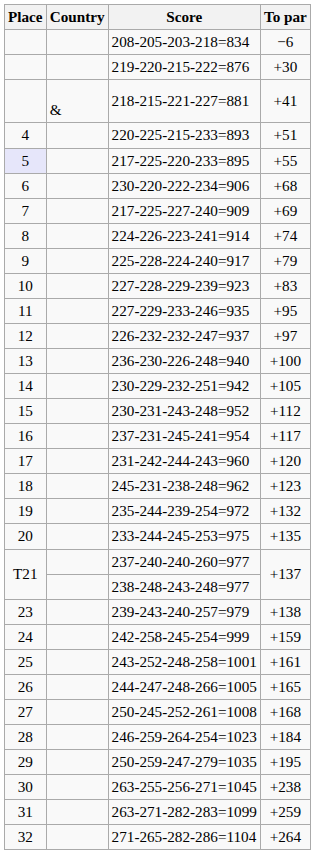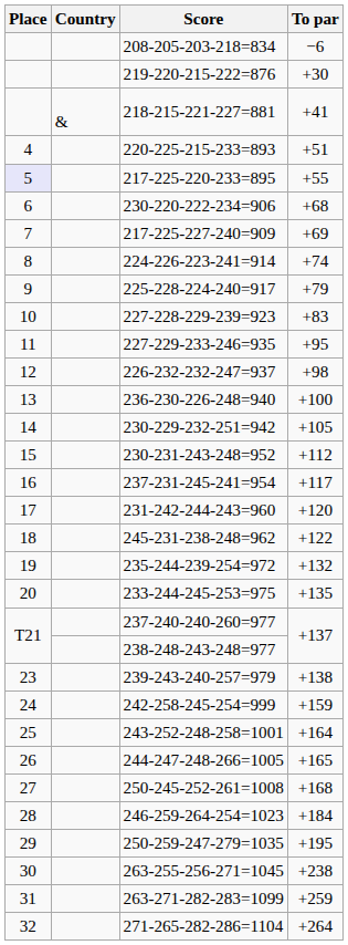 <table class="wikitable" style="font-size:95%;">
 <tr>
 <th>Place</th>
 <th>Country</th>
 <th>Score</th>
 <th>To par</th>
 </tr>
 <tr>
 <td align=center></td>
 <td></td>
 <td>208-205-203-218=834</td>
 <td align=center>−6</td>
 </tr>
 <tr>
 <td align=center></td>
 <td></td>
 <td>219-220-215-222=876</td>
 <td align=center>+30</td>
 </tr>
 <tr>
 <td align=center></td>
 <td><br>& </td>
 <td>218-215-221-227=881</td>
 <td align=center>+41</td>
 </tr>
 <tr>
 <td align=center>4</td>
 <td></td>
 <td>220-225-215-233=893</td>
 <td align=center>+51</td>
 </tr>
 <tr>
 <td align=center style="background: lavender;">5</td>
 <td></td>
 <td>217-225-220-233=895</td>
 <td align=center>+55</td>
 </tr>
 <tr>
 <td align=center>6</td>
 <td></td>
 <td>230-220-222-234=906</td>
 <td align=center>+68</td>
 </tr>
 <tr>
 <td align=center>7</td>
 <td></td>
 <td>217-225-227-240=909</td>
 <td align=center>+69</td>
 </tr>
 <tr>
 <td align=center>8</td>
 <td></td>
 <td>224-226-223-241=914</td>
 <td align=center>+74</td>
 </tr>
 <tr>
 <td align=center>9</td>
 <td></td>
 <td>225-228-224-240=917</td>
 <td align=center>+79</td>
 </tr>
 <tr>
 <td align=center>10</td>
 <td></td>
 <td>227-228-229-239=923</td>
 <td align=center>+83</td>
 </tr>
 <tr>
 <td align=center>11</td>
 <td></td>
 <td>227-229-233-246=935</td>
 <td align=center>+95</td>
 </tr>
 <tr>
 <td align=center>12</td>
 <td></td>
 <td>226-232-232-247=937</td>
-<td align=center>+97</td>
+<td align=center>+98</td>
 </tr>
 <tr>
 <td align=center>13</td>
 <td></td>
 <td>236-230-226-248=940</td>
 <td align=center>+100</td>
 </tr>
 <tr>
 <td align=center>14</td>
 <td></td>
 <td>230-229-232-251=942</td>
 <td align=center>+105</td>
 </tr>
 <tr>
 <td align=center>15</td>
 <td></td>
 <td>230-231-243-248=952</td>
 <td align=center>+112</td>
 </tr>
 <tr>
 <td align=center>16</td>
 <td></td>
 <td>237-231-245-241=954</td>
 <td align=center>+117</td>
 </tr>
 <tr>
 <td align=center>17</td>
 <td></td>
 <td>231-242-244-243=960</td>
 <td align=center>+120</td>
 </tr>
 <tr>
 <td align=center>18</td>
 <td></td>
 <td>245-231-238-248=962</td>
-<td align=center>+123</td>
+<td align=center>+122</td>
 </tr>
 <tr>
 <td align=center>19</td>
 <td></td>
 <td>235-244-239-254=972</td>
 <td align=center>+132</td>
 </tr>
 <tr>
 <td align=center>20</td>
 <td></td>
 <td>233-244-245-253=975</td>
 <td align=center>+135</td>
 </tr>
 <tr>
 <td align=center rowspan=2>T21</td>
 <td></td>
 <td>237-240-240-260=977</td>
 <td align=center rowspan=2>+137</td>
 </tr>
 <tr>
 <td></td>
 <td>238-248-243-248=977</td>
 </tr>
 <tr>
 <td align=center>23</td>
 <td></td>
 <td>239-243-240-257=979</td>
 <td align=center>+138</td>
 </tr>
 <tr>
 <td align=center>24</td>
 <td></td>
 <td>242-258-245-254=999</td>
 <td align=center>+159</td>
 </tr>
 <tr>
 <td align=center>25</td>
 <td></td>
 <td>243-252-248-258=1001</td>
-<td align=center>+161</td>
+<td align=center>+164</td>
 </tr>
 <tr>
 <td align=center>26</td>
 <td></td>
 <td>244-247-248-266=1005</td>
 <td align=center>+165</td>
 </tr>
 <tr>
 <td align=center>27</td>
 <td></td>
 <td>250-245-252-261=1008</td>
 <td align=center>+168</td>
 </tr>
 <tr>
 <td align=center>28</td>
 <td></td>
 <td>246-259-264-254=1023</td>
 <td align=center>+184</td>
 </tr>
 <tr>
 <td align=center>29</td>
 <td></td>
 <td>250-259-247-279=1035</td>
 <td align=center>+195</td>
 </tr>
 <tr>
 <td align=center>30</td>
 <td></td>
 <td>263-255-256-271=1045</td>
 <td align=center>+238</td>
 </tr>
 <tr>
 <td align=center>31</td>
 <td></td>
 <td>263-271-282-283=1099</td>
 <td align=center>+259</td>
 </tr>
 <tr>
 <td align=center>32</td>
 <td></td>
 <td>271-265-282-286=1104</td>
 <td align=center>+264</td>
 </tr>
 </table>
